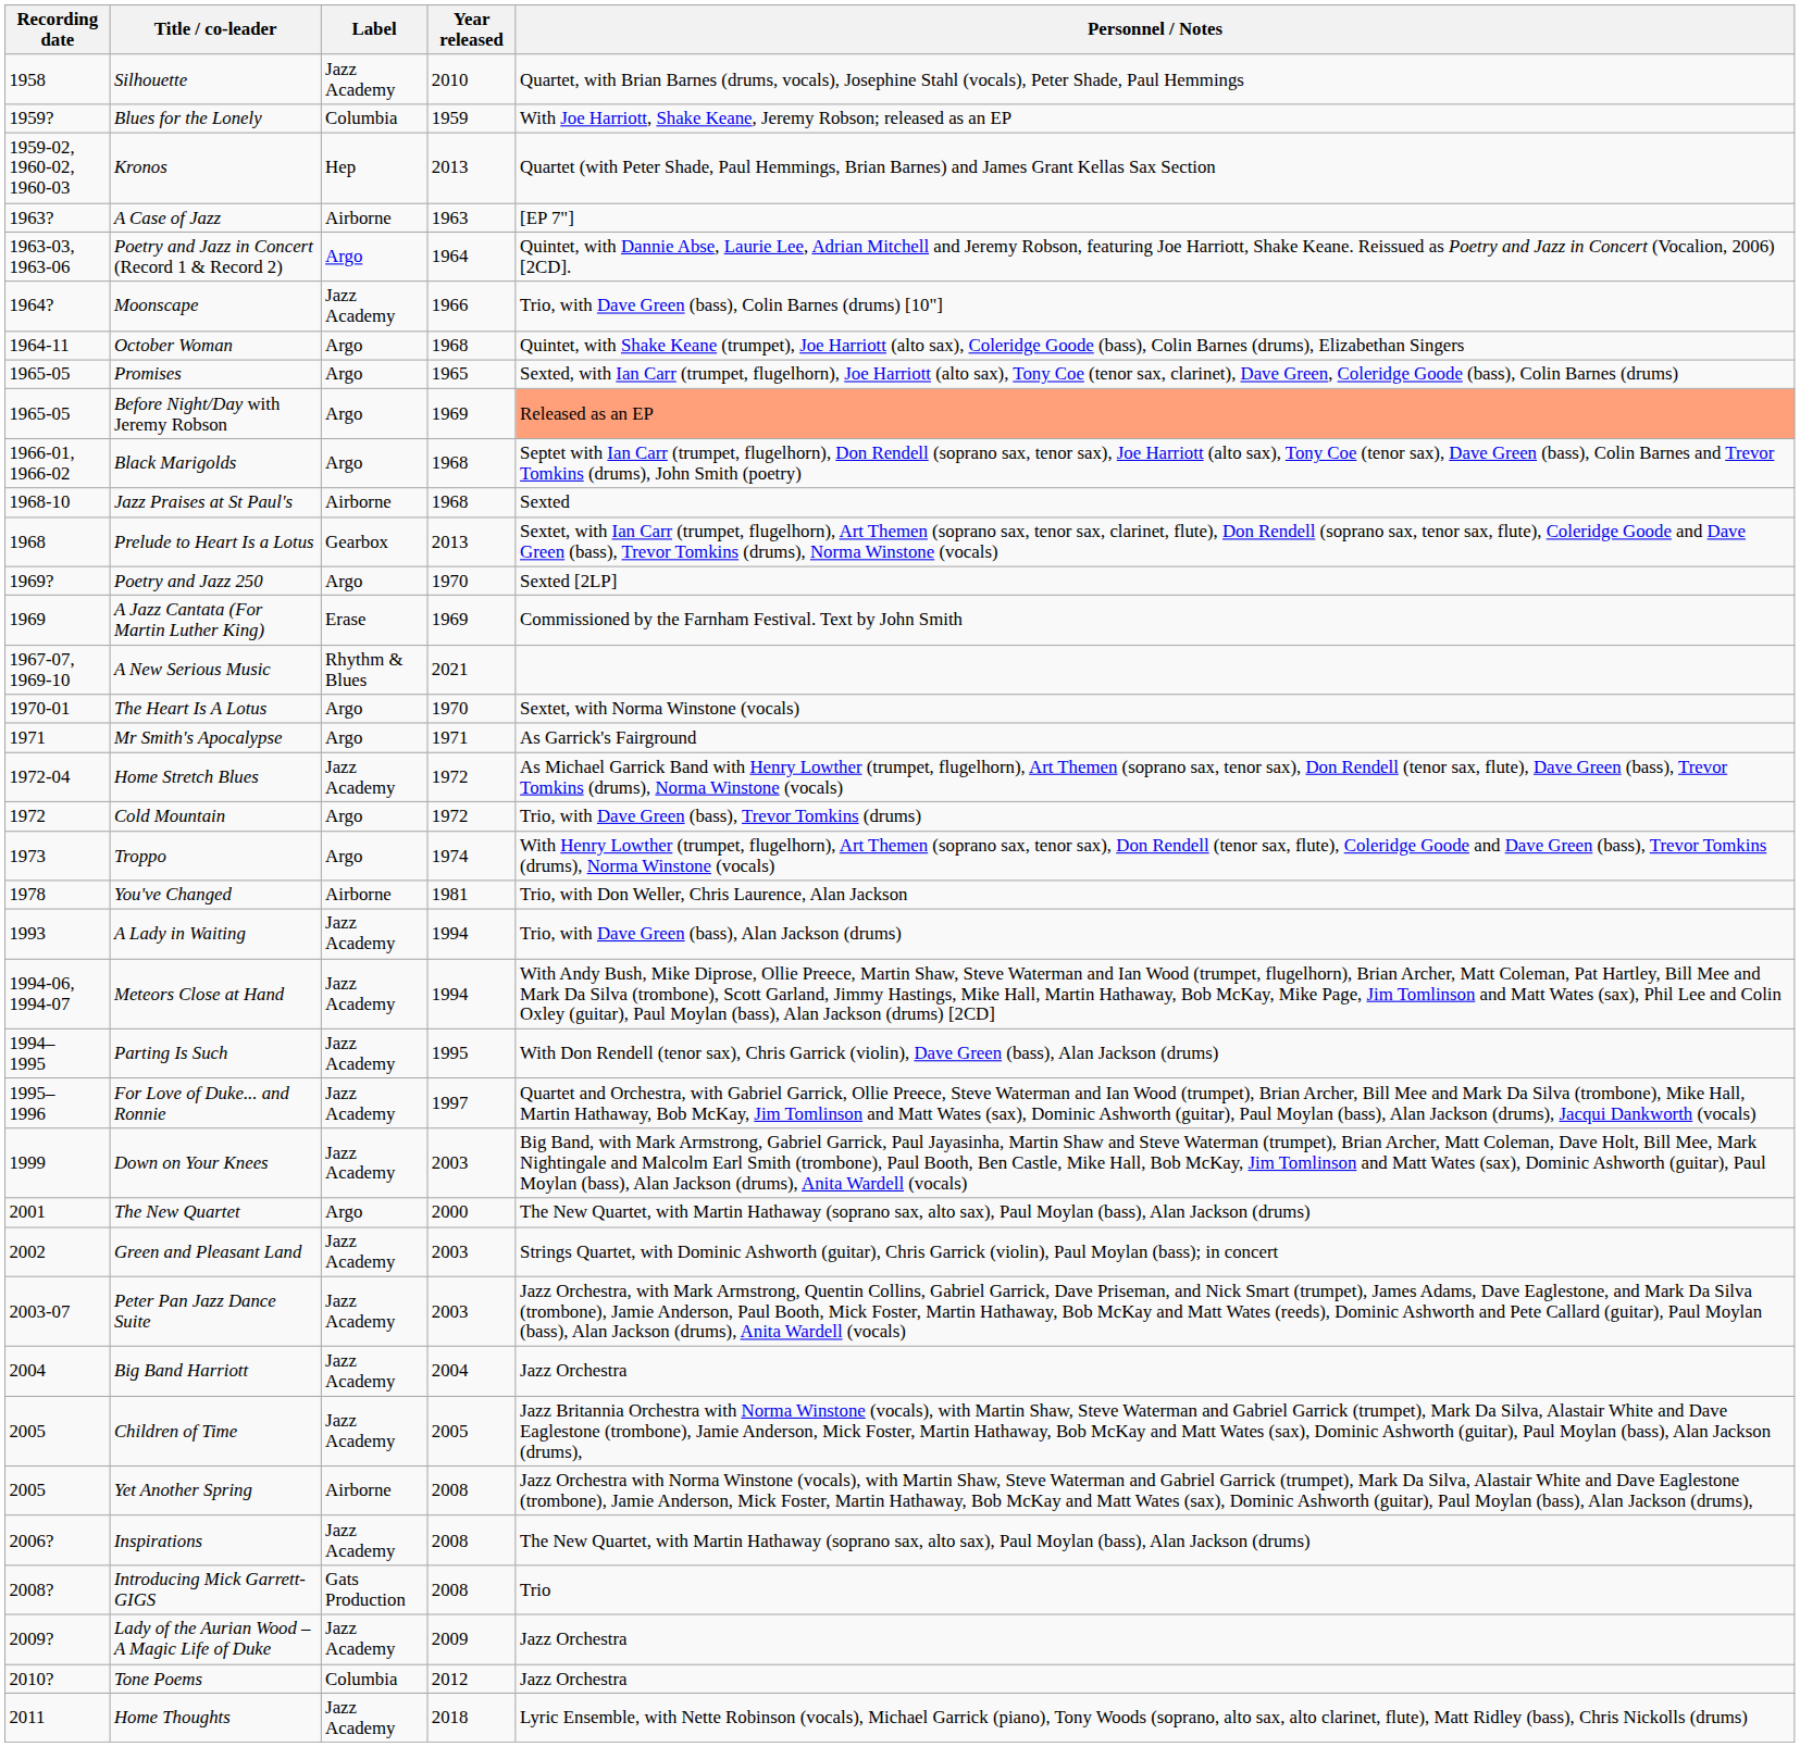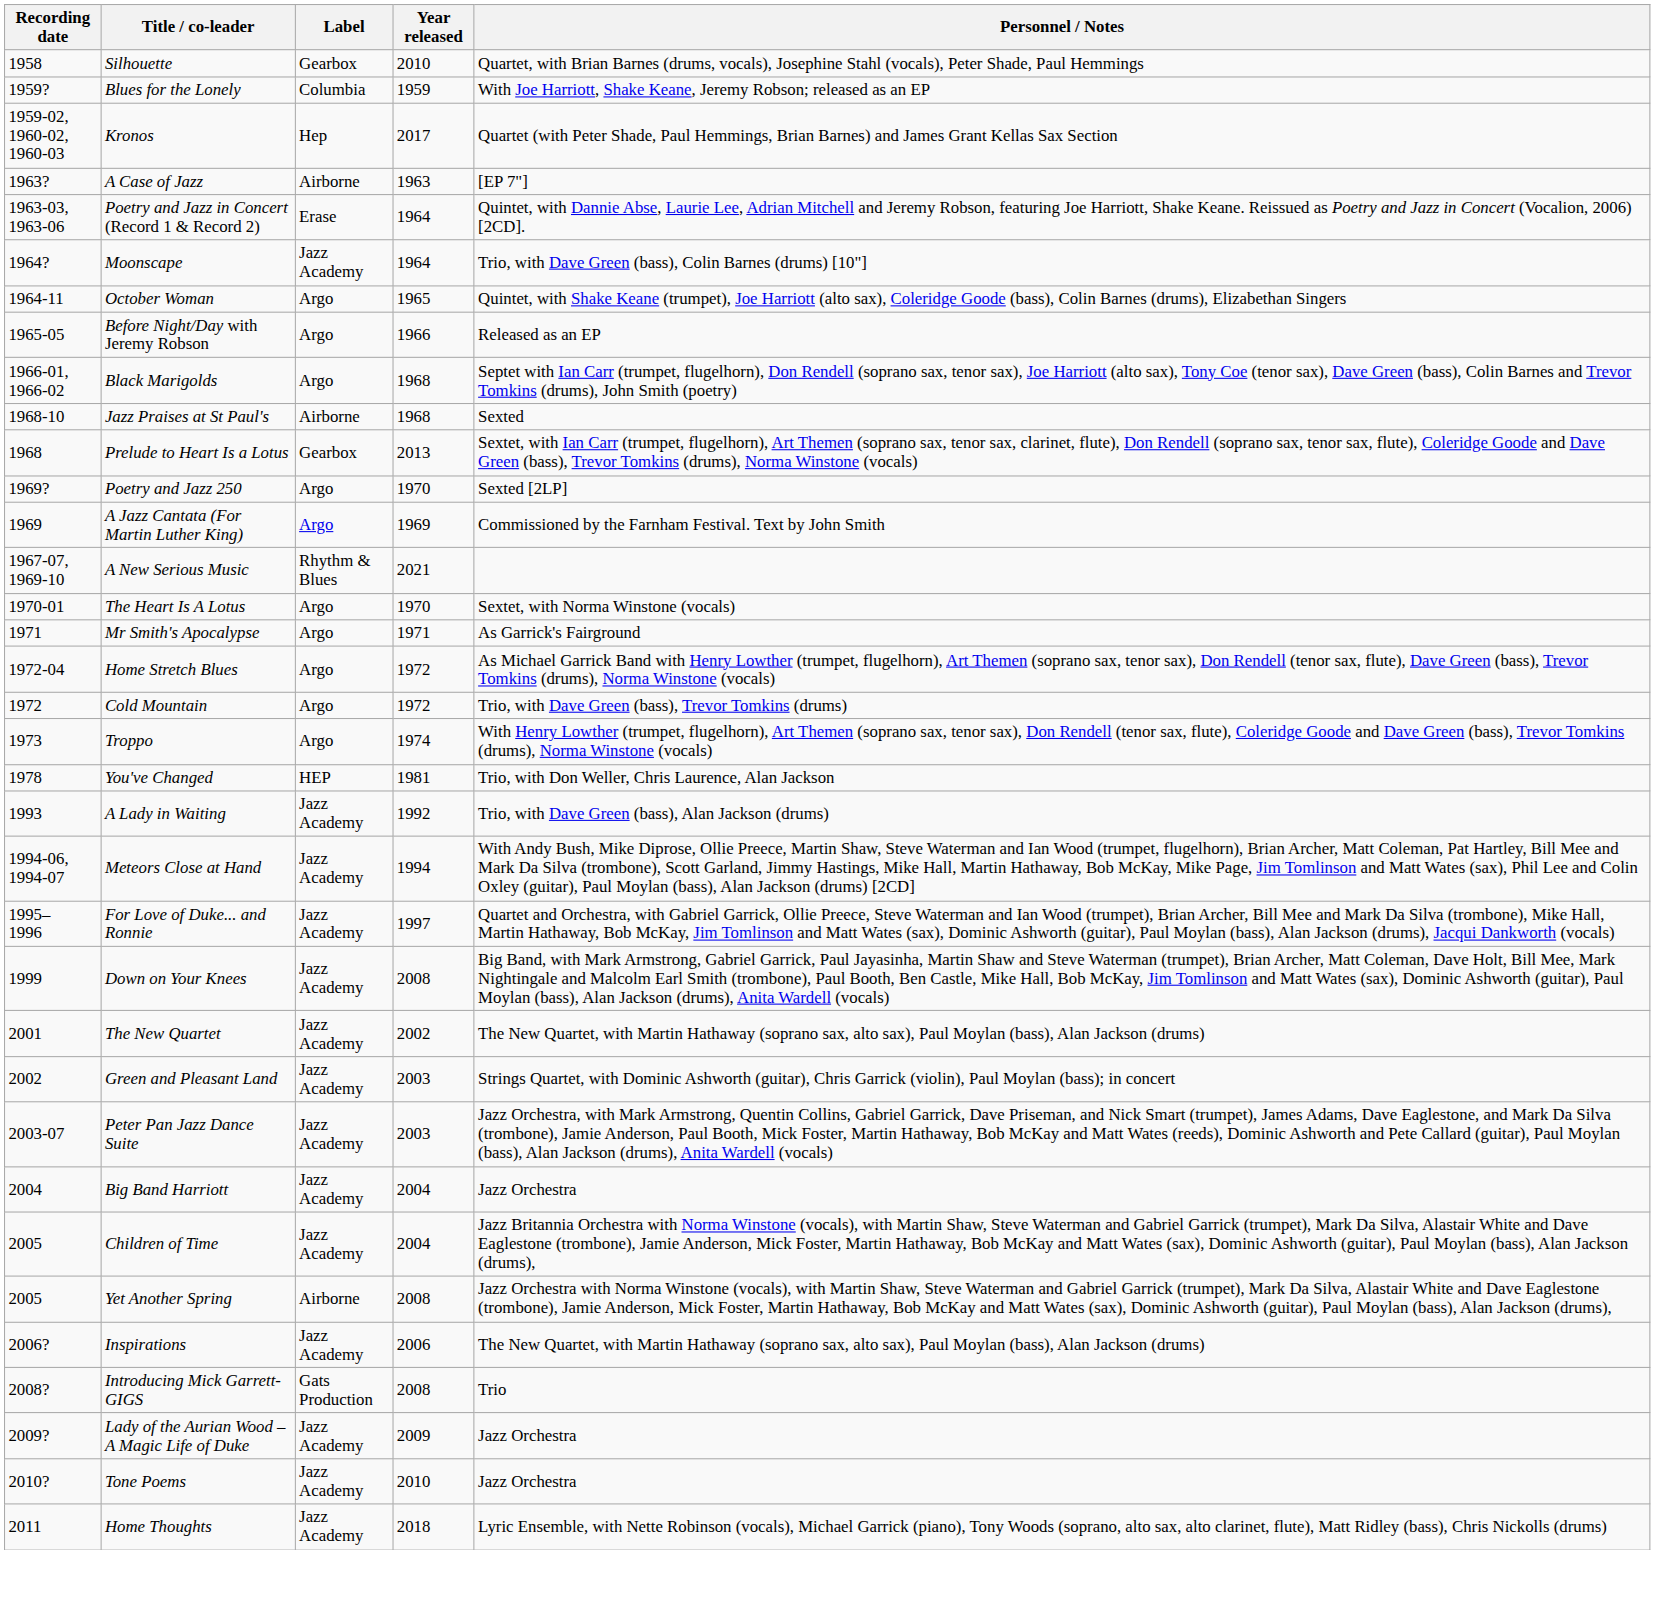 <table class="wikitable sortable">
 <tr>
 <th>Recording date</th>
 <th>Title / co-leader</th>
 <th>Label</th>
 <th>Year released</th>
 <th>Personnel / Notes</th>
 </tr>
 <tr>
 <td>1958</td>
 <td><em>Silhouette</em></td>
-<td>Jazz Academy</td>
+<td>Gearbox</td>
 <td>2010</td>
 <td>Quartet, with Brian Barnes (drums, vocals), Josephine Stahl (vocals), Peter Shade, Paul Hemmings</td>
 </tr>
 <tr>
 <td>1959?</td>
 <td><em>Blues for the Lonely</em></td>
 <td>Columbia</td>
 <td>1959</td>
 <td>With <a href='#'>Joe Harriott</a>, <a href='#'>Shake Keane</a>, Jeremy Robson; released as an EP</td>
 </tr>
 <tr>
 <td>1959-02, <br>1960-02, <br>1960-03</td>
 <td><em>Kronos</em></td>
 <td>Hep</td>
-<td>2013</td>
+<td>2017</td>
 <td>Quartet (with Peter Shade, Paul Hemmings, Brian Barnes) and James Grant Kellas Sax Section</td>
 </tr>
 <tr>
 <td>1963?</td>
 <td><em>A Case of Jazz</em></td>
 <td>Airborne</td>
 <td>1963</td>
 <td>[EP 7"]</td>
 </tr>
 <tr>
 <td>1963-03, <br>1963-06</td>
 <td><em>Poetry and Jazz in Concert</em> (Record 1 & Record 2)</td>
-<td><a href='#'>Argo</a></td>
+<td>Erase</td>
 <td>1964</td>
 <td>Quintet, with <a href='#'>Dannie Abse</a>, <a href='#'>Laurie Lee</a>, <a href='#'>Adrian Mitchell</a> and Jeremy Robson, featuring Joe Harriott, Shake Keane. Reissued as <em>Poetry and Jazz in Concert</em> (Vocalion, 2006)[2CD].</td>
 </tr>
 <tr>
 <td>1964?</td>
 <td><em>Moonscape</em></td>
 <td>Jazz Academy</td>
-<td>1966</td>
+<td>1964</td>
 <td>Trio, with <a href='#'>Dave Green</a> (bass), Colin Barnes (drums) [10"]</td>
 </tr>
 <tr>
 <td>1964-11</td>
 <td><em>October Woman</em></td>
 <td>Argo</td>
-<td>1968</td>
+<td>1965</td>
 <td>Quintet, with <a href='#'>Shake Keane</a> (trumpet), <a href='#'>Joe Harriott</a> (alto sax), <a href='#'>Coleridge Goode</a> (bass), Colin Barnes (drums), Elizabethan Singers</td>
-</tr>
-<tr>
-<td>1965-05</td>
-<td><em>Promises</em></td>
-<td>Argo</td>
-<td>1965</td>
-<td>Sexted, with <a href='#'>Ian Carr</a> (trumpet, flugelhorn), <a href='#'>Joe Harriott</a> (alto sax), <a href='#'>Tony Coe</a> (tenor sax, clarinet), <a href='#'>Dave Green</a>, <a href='#'>Coleridge Goode</a> (bass), Colin Barnes (drums)</td>
 </tr>
 <tr>
 <td>1965-05</td>
 <td><em>Before Night/Day</em> with Jeremy Robson</td>
 <td>Argo</td>
-<td>1969</td>
-<td style="background: lightsalmon;">Released as an EP</td>
+<td>1966</td>
+<td>Released as an EP</td>
 </tr>
 <tr>
 <td>1966-01, <br>1966-02</td>
 <td><em>Black Marigolds</em></td>
 <td>Argo</td>
 <td>1968</td>
 <td>Septet with <a href='#'>Ian Carr</a> (trumpet, flugelhorn), <a href='#'>Don Rendell</a> (soprano sax, tenor sax), <a href='#'>Joe Harriott</a> (alto sax), <a href='#'>Tony Coe</a> (tenor sax), <a href='#'>Dave Green</a> (bass), Colin Barnes and <a href='#'>Trevor Tomkins</a> (drums), John Smith (poetry)</td>
 </tr>
 <tr>
 <td>1968-10</td>
 <td><em>Jazz Praises at St Paul's</em></td>
 <td>Airborne</td>
 <td>1968</td>
 <td>Sexted</td>
 </tr>
 <tr>
 <td>1968</td>
 <td><em>Prelude to Heart Is a Lotus</em></td>
 <td>Gearbox</td>
 <td>2013</td>
 <td>Sextet, with <a href='#'>Ian Carr</a> (trumpet, flugelhorn), <a href='#'>Art Themen</a> (soprano sax, tenor sax, clarinet, flute), <a href='#'>Don Rendell</a> (soprano sax, tenor sax, flute), <a href='#'>Coleridge Goode</a> and <a href='#'>Dave Green</a> (bass), <a href='#'>Trevor Tomkins</a> (drums), <a href='#'>Norma Winstone</a> (vocals)</td>
 </tr>
 <tr>
 <td>1969?</td>
 <td><em>Poetry and Jazz 250</em></td>
 <td>Argo</td>
 <td>1970</td>
 <td>Sexted [2LP]</td>
 </tr>
 <tr>
 <td>1969</td>
 <td><em>A Jazz Cantata (For Martin Luther King)</em></td>
-<td>Erase</td>
+<td><a href='#'>Argo</a></td>
 <td>1969</td>
 <td>Commissioned by the Farnham Festival. Text by John Smith</td>
 </tr>
 <tr>
 <td>1967-07, <br>1969-10</td>
 <td><em>A New Serious Music</em></td>
 <td>Rhythm & Blues</td>
 <td>2021</td>
 <td></td>
 </tr>
 <tr>
 <td>1970-01</td>
 <td><em>The Heart Is A Lotus</em></td>
 <td>Argo</td>
 <td>1970</td>
 <td>Sextet, with Norma Winstone (vocals)</td>
 </tr>
 <tr>
 <td>1971</td>
 <td><em>Mr Smith's Apocalypse</em></td>
 <td>Argo</td>
 <td>1971</td>
 <td>As Garrick's Fairground</td>
 </tr>
 <tr>
 <td>1972-04</td>
 <td><em>Home Stretch Blues</em></td>
-<td>Jazz Academy</td>
+<td>Argo</td>
 <td>1972</td>
 <td>As Michael Garrick Band with <a href='#'>Henry Lowther</a> (trumpet, flugelhorn), <a href='#'>Art Themen</a> (soprano sax, tenor sax), <a href='#'>Don Rendell</a> (tenor sax, flute), <a href='#'>Dave Green</a> (bass), <a href='#'>Trevor Tomkins</a> (drums), <a href='#'>Norma Winstone</a> (vocals)</td>
 </tr>
 <tr>
 <td>1972</td>
 <td><em>Cold Mountain</em></td>
 <td>Argo</td>
 <td>1972</td>
 <td>Trio, with <a href='#'>Dave Green</a> (bass), <a href='#'>Trevor Tomkins</a> (drums)</td>
 </tr>
 <tr>
 <td>1973</td>
 <td><em>Troppo</em></td>
 <td>Argo</td>
 <td>1974</td>
 <td>With <a href='#'>Henry Lowther</a> (trumpet, flugelhorn), <a href='#'>Art Themen</a> (soprano sax, tenor sax), <a href='#'>Don Rendell</a> (tenor sax, flute), <a href='#'>Coleridge Goode</a> and <a href='#'>Dave Green</a> (bass), <a href='#'>Trevor Tomkins</a> (drums), <a href='#'>Norma Winstone</a> (vocals)</td>
 </tr>
 <tr>
 <td>1978</td>
 <td><em>You've Changed</em></td>
-<td>Airborne</td>
+<td>HEP</td>
 <td>1981</td>
 <td>Trio, with Don Weller, Chris Laurence, Alan Jackson</td>
 </tr>
 <tr>
 <td>1993</td>
 <td><em>A Lady in Waiting</em></td>
 <td>Jazz Academy</td>
-<td>1994</td>
+<td>1992</td>
 <td>Trio, with <a href='#'>Dave Green</a> (bass), Alan Jackson (drums)</td>
 </tr>
 <tr>
 <td>1994-06, <br>1994-07</td>
 <td><em>Meteors Close at Hand</em></td>
 <td>Jazz Academy</td>
 <td>1994</td>
 <td>With Andy Bush, Mike Diprose, Ollie Preece, Martin Shaw, Steve Waterman and Ian Wood (trumpet, flugelhorn), Brian Archer, Matt Coleman, Pat Hartley, Bill Mee and Mark Da Silva (trombone), Scott Garland, Jimmy Hastings, Mike Hall, Martin Hathaway, Bob McKay, Mike Page, <a href='#'>Jim Tomlinson</a> and Matt Wates (sax), Phil Lee and Colin Oxley (guitar), Paul Moylan (bass), Alan Jackson (drums) [2CD]</td>
-</tr>
-<tr>
-<td>1994–<br>1995</td>
-<td><em>Parting Is Such</em></td>
-<td>Jazz Academy</td>
-<td>1995</td>
-<td>With Don Rendell (tenor sax), Chris Garrick (violin), <a href='#'>Dave Green</a> (bass), Alan Jackson (drums)</td>
 </tr>
 <tr>
 <td>1995–<br>1996</td>
 <td><em>For Love of Duke... and Ronnie</em></td>
 <td>Jazz Academy</td>
 <td>1997</td>
 <td>Quartet and Orchestra, with Gabriel Garrick, Ollie Preece, Steve Waterman and Ian Wood (trumpet), Brian Archer, Bill Mee and Mark Da Silva (trombone), Mike Hall, Martin Hathaway, Bob McKay, <a href='#'>Jim Tomlinson</a> and Matt Wates (sax), Dominic Ashworth (guitar), Paul Moylan (bass), Alan Jackson (drums), <a href='#'>Jacqui Dankworth</a> (vocals)</td>
 </tr>
 <tr>
 <td>1999</td>
 <td><em>Down on Your Knees</em></td>
 <td>Jazz Academy</td>
-<td>2003</td>
+<td>2008</td>
 <td>Big Band, with Mark Armstrong, Gabriel Garrick, Paul Jayasinha, Martin Shaw and Steve Waterman (trumpet), Brian Archer, Matt Coleman, Dave Holt, Bill Mee, Mark Nightingale and Malcolm Earl Smith (trombone), Paul Booth, Ben Castle, Mike Hall, Bob McKay, <a href='#'>Jim Tomlinson</a> and Matt Wates (sax), Dominic Ashworth (guitar), Paul Moylan (bass), Alan Jackson (drums), <a href='#'>Anita Wardell</a> (vocals)</td>
 </tr>
 <tr>
 <td>2001</td>
 <td><em>The New Quartet</em></td>
-<td>Argo</td>
-<td>2000</td>
+<td>Jazz Academy</td>
+<td>2002</td>
 <td>The New Quartet, with Martin Hathaway (soprano sax, alto sax), Paul Moylan (bass), Alan Jackson (drums)</td>
 </tr>
 <tr>
 <td>2002</td>
 <td><em>Green and Pleasant Land</em></td>
 <td>Jazz Academy</td>
 <td>2003</td>
 <td>Strings Quartet, with Dominic Ashworth (guitar), Chris Garrick (violin), Paul Moylan (bass); in concert</td>
 </tr>
 <tr>
 <td>2003-07</td>
 <td><em>Peter Pan Jazz Dance Suite</em></td>
 <td>Jazz Academy</td>
 <td>2003</td>
 <td>Jazz Orchestra, with Mark Armstrong, Quentin Collins, Gabriel Garrick, Dave Priseman, and Nick Smart (trumpet), James Adams, Dave Eaglestone, and Mark Da Silva (trombone), Jamie Anderson, Paul Booth, Mick Foster, Martin Hathaway, Bob McKay and Matt Wates (reeds), Dominic Ashworth and Pete Callard (guitar), Paul Moylan (bass), Alan Jackson (drums), <a href='#'>Anita Wardell</a> (vocals)</td>
 </tr>
 <tr>
 <td>2004</td>
 <td><em>Big Band Harriott</em></td>
 <td>Jazz Academy</td>
 <td>2004</td>
 <td>Jazz Orchestra</td>
 </tr>
 <tr>
 <td>2005</td>
 <td><em>Children of Time</em></td>
 <td>Jazz Academy</td>
-<td>2005</td>
+<td>2004</td>
 <td>Jazz Britannia Orchestra with <a href='#'>Norma Winstone</a> (vocals), with Martin Shaw, Steve Waterman and Gabriel Garrick (trumpet), Mark Da Silva, Alastair White and Dave Eaglestone (trombone), Jamie Anderson, Mick Foster, Martin Hathaway, Bob McKay and Matt Wates (sax), Dominic Ashworth (guitar), Paul Moylan (bass), Alan Jackson (drums),</td>
 </tr>
 <tr>
 <td>2005</td>
 <td><em>Yet Another Spring</em></td>
 <td>Airborne</td>
 <td>2008</td>
 <td>Jazz Orchestra with Norma Winstone (vocals), with Martin Shaw, Steve Waterman and Gabriel Garrick (trumpet), Mark Da Silva, Alastair White and Dave Eaglestone (trombone), Jamie Anderson, Mick Foster, Martin Hathaway, Bob McKay and Matt Wates (sax), Dominic Ashworth (guitar), Paul Moylan (bass), Alan Jackson (drums),</td>
 </tr>
 <tr>
 <td>2006?</td>
 <td><em>Inspirations</em></td>
 <td>Jazz Academy</td>
-<td>2008</td>
+<td>2006</td>
 <td>The New Quartet, with Martin Hathaway (soprano sax, alto sax), Paul Moylan (bass), Alan Jackson (drums)</td>
 </tr>
 <tr>
 <td>2008?</td>
 <td><em>Introducing Mick Garrett-GIGS</em></td>
 <td>Gats Production</td>
 <td>2008</td>
 <td>Trio</td>
 </tr>
 <tr>
 <td>2009?</td>
 <td><em>Lady of the Aurian Wood – A Magic Life of Duke</em></td>
 <td>Jazz Academy</td>
 <td>2009</td>
 <td>Jazz Orchestra</td>
 </tr>
 <tr>
 <td>2010?</td>
 <td><em>Tone Poems</em></td>
-<td>Columbia</td>
-<td>2012</td>
+<td>Jazz Academy</td>
+<td>2010</td>
 <td>Jazz Orchestra</td>
 </tr>
 <tr>
 <td>2011</td>
 <td><em>Home Thoughts</em></td>
 <td>Jazz Academy</td>
 <td>2018</td>
 <td>Lyric Ensemble, with Nette Robinson (vocals), Michael Garrick (piano), Tony Woods (soprano, alto sax, alto clarinet, flute), Matt Ridley (bass), Chris Nickolls (drums)</td>
 </tr>
 </table>
